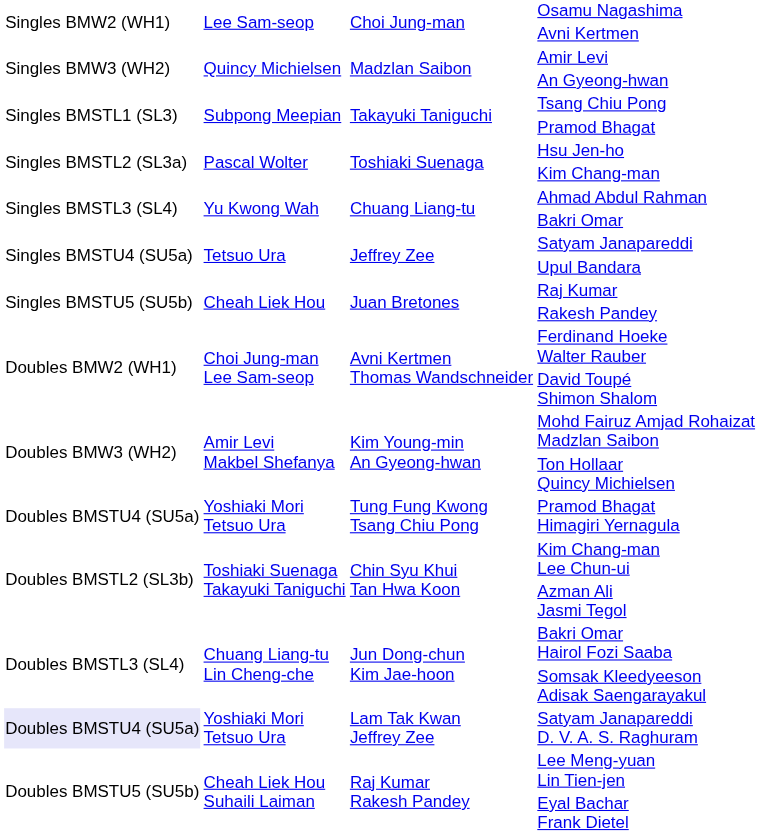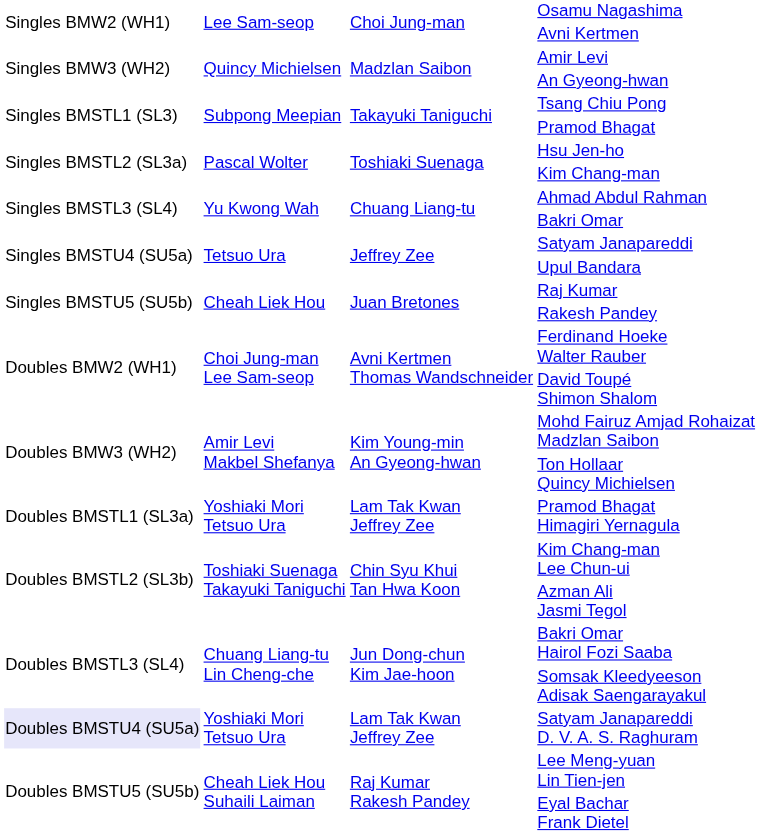 <table>
 <tr>
 <td rowspan=2>Singles BMW2 (WH1)</td>
 <td rowspan=2> <a href='#'>Lee Sam-seop</a></td>
 <td rowspan=2> <a href='#'>Choi Jung-man</a></td>
 <td> <a href='#'>Osamu Nagashima</a></td>
 </tr>
 <tr>
 <td> <a href='#'>Avni Kertmen</a></td>
 </tr>
 <tr>
 <td rowspan=2>Singles BMW3 (WH2)</td>
 <td rowspan=2> <a href='#'>Quincy Michielsen</a></td>
 <td rowspan=2> <a href='#'>Madzlan Saibon</a></td>
 <td> <a href='#'>Amir Levi</a></td>
 </tr>
 <tr>
 <td> <a href='#'>An Gyeong-hwan</a></td>
 </tr>
 <tr>
 <td rowspan=2>Singles BMSTL1 (SL3)</td>
 <td rowspan=2> <a href='#'>Subpong Meepian</a></td>
 <td rowspan=2> <a href='#'>Takayuki Taniguchi</a></td>
 <td> <a href='#'>Tsang Chiu Pong</a></td>
 </tr>
 <tr>
 <td> <a href='#'>Pramod Bhagat</a></td>
 </tr>
 <tr>
 <td rowspan=2>Singles BMSTL2 (SL3a)</td>
 <td rowspan=2> <a href='#'>Pascal Wolter</a></td>
 <td rowspan=2> <a href='#'>Toshiaki Suenaga</a></td>
 <td> <a href='#'>Hsu Jen-ho</a></td>
 </tr>
 <tr>
 <td> <a href='#'>Kim Chang-man</a></td>
 </tr>
 <tr>
 <td rowspan=2>Singles BMSTL3 (SL4)</td>
 <td rowspan=2> <a href='#'>Yu Kwong Wah</a></td>
 <td rowspan=2> <a href='#'>Chuang Liang-tu</a></td>
 <td> <a href='#'>Ahmad Abdul Rahman</a></td>
 </tr>
 <tr>
 <td> <a href='#'>Bakri Omar</a></td>
 </tr>
 <tr>
 <td rowspan=2>Singles BMSTU4 (SU5a)</td>
 <td rowspan=2> <a href='#'>Tetsuo Ura</a></td>
 <td rowspan=2> <a href='#'>Jeffrey Zee</a></td>
 <td> <a href='#'>Satyam Janapareddi</a></td>
 </tr>
 <tr>
 <td> <a href='#'>Upul Bandara</a></td>
 </tr>
 <tr>
 <td rowspan=2>Singles BMSTU5 (SU5b)</td>
 <td rowspan=2> <a href='#'>Cheah Liek Hou</a></td>
 <td rowspan=2> <a href='#'>Juan Bretones</a></td>
 <td> <a href='#'>Raj Kumar</a></td>
 </tr>
 <tr>
 <td> <a href='#'>Rakesh Pandey</a></td>
 </tr>
 <tr>
 <td rowspan=2>Doubles BMW2 (WH1)</td>
 <td rowspan=2> <a href='#'>Choi Jung-man</a><br> <a href='#'>Lee Sam-seop</a></td>
 <td rowspan=2> <a href='#'>Avni Kertmen</a><br> <a href='#'>Thomas Wandschneider</a></td>
 <td> <a href='#'>Ferdinand Hoeke</a><br> <a href='#'>Walter Rauber</a></td>
 </tr>
 <tr>
 <td> <a href='#'>David Toupé</a><br> <a href='#'>Shimon Shalom</a></td>
 </tr>
 <tr>
 <td rowspan=2>Doubles BMW3 (WH2)</td>
 <td rowspan=2> <a href='#'>Amir Levi</a><br> <a href='#'>Makbel Shefanya</a></td>
 <td rowspan=2> <a href='#'>Kim Young-min</a><br> <a href='#'>An Gyeong-hwan</a></td>
 <td> <a href='#'>Mohd Fairuz Amjad Rohaizat</a><br> <a href='#'>Madzlan Saibon</a></td>
 </tr>
 <tr>
 <td> <a href='#'>Ton Hollaar</a><br> <a href='#'>Quincy Michielsen</a></td>
 </tr>
 <tr>
-<td>Doubles BMSTU4 (SU5a)</td>
+<td>Doubles BMSTL1 (SL3a)</td>
 <td> <a href='#'>Yoshiaki Mori</a><br> <a href='#'>Tetsuo Ura</a></td>
-<td> <a href='#'>Tung Fung Kwong</a><br> <a href='#'>Tsang Chiu Pong</a></td>
+<td> <a href='#'>Lam Tak Kwan</a><br> <a href='#'>Jeffrey Zee</a></td>
 <td> <a href='#'>Pramod Bhagat</a><br> <a href='#'>Himagiri Yernagula</a></td>
 </tr>
 <tr>
 <td rowspan=2>Doubles BMSTL2 (SL3b)</td>
 <td rowspan=2> <a href='#'>Toshiaki Suenaga</a><br> <a href='#'>Takayuki Taniguchi</a></td>
 <td rowspan=2> <a href='#'>Chin Syu Khui</a><br> <a href='#'>Tan Hwa Koon</a></td>
 <td> <a href='#'>Kim Chang-man</a><br> <a href='#'>Lee Chun-ui</a></td>
 </tr>
 <tr>
 <td> <a href='#'>Azman Ali</a><br> <a href='#'>Jasmi Tegol</a></td>
 </tr>
 <tr>
 <td rowspan=2>Doubles BMSTL3 (SL4)</td>
 <td rowspan=2> <a href='#'>Chuang Liang-tu</a><br> <a href='#'>Lin Cheng-che</a></td>
 <td rowspan=2> <a href='#'>Jun Dong-chun</a><br> <a href='#'>Kim Jae-hoon</a></td>
 <td> <a href='#'>Bakri Omar</a><br> <a href='#'>Hairol Fozi Saaba</a></td>
 </tr>
 <tr>
 <td> <a href='#'>Somsak Kleedyeeson</a><br> <a href='#'>Adisak Saengarayakul</a></td>
 </tr>
 <tr>
 <td style="background: lavender;">Doubles BMSTU4 (SU5a)</td>
 <td> <a href='#'>Yoshiaki Mori</a><br> <a href='#'>Tetsuo Ura</a></td>
 <td> <a href='#'>Lam Tak Kwan</a><br> <a href='#'>Jeffrey Zee</a></td>
 <td> <a href='#'>Satyam Janapareddi</a><br> <a href='#'>D. V. A. S. Raghuram</a></td>
 </tr>
 <tr>
 <td rowspan=2>Doubles BMSTU5 (SU5b)</td>
 <td rowspan=2> <a href='#'>Cheah Liek Hou</a><br> <a href='#'>Suhaili Laiman</a></td>
 <td rowspan=2> <a href='#'>Raj Kumar</a><br> <a href='#'>Rakesh Pandey</a></td>
 <td> <a href='#'>Lee Meng-yuan</a><br> <a href='#'>Lin Tien-jen</a></td>
 </tr>
 <tr>
 <td> <a href='#'>Eyal Bachar</a><br> <a href='#'>Frank Dietel</a></td>
 </tr>
 </table>
